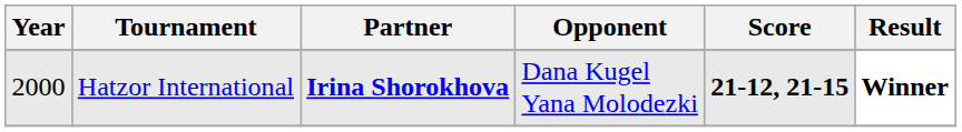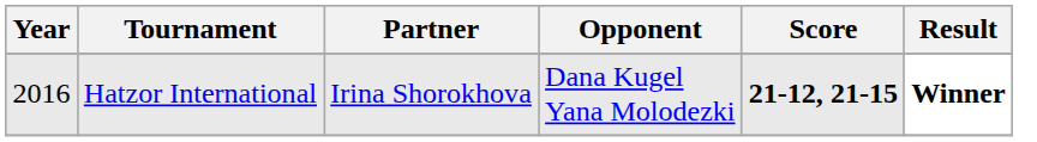 <table class="sortable wikitable" style="font-size: 90%;">
 <tr>
 <th>Year</th>
 <th>Tournament</th>
 <th>Partner</th>
 <th>Opponent</th>
 <th>Score</th>
 <th>Result</th>
 </tr>
 <tr>
 </tr>
 <tr style="background:#E9E9E9">
-<td align="center">2000</td>
+<td align="center">2016</td>
 <td align="left"><a href='#'>Hatzor International</a></td>
-<td align="left"><strong> <a href='#'>Irina Shorokhova</a></strong></td>
+<td align="left"> <a href='#'>Irina Shorokhova</a></td>
 <td align="left"> <a href='#'>Dana Kugel</a><br> <a href='#'>Yana Molodezki</a></td>
 <td align="left"><strong>21-12, 21-15</strong></td>
 <td style="text-align:left; background:white"> <strong>Winner</strong></td>
 </tr>
 <tr>
 </tr>
 </table>
